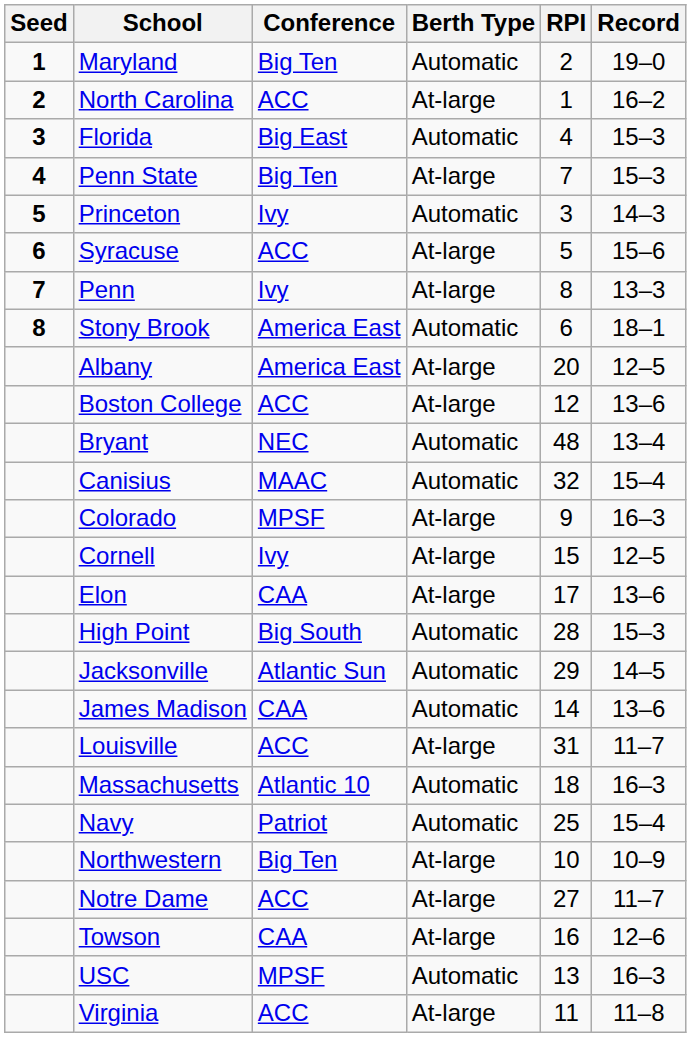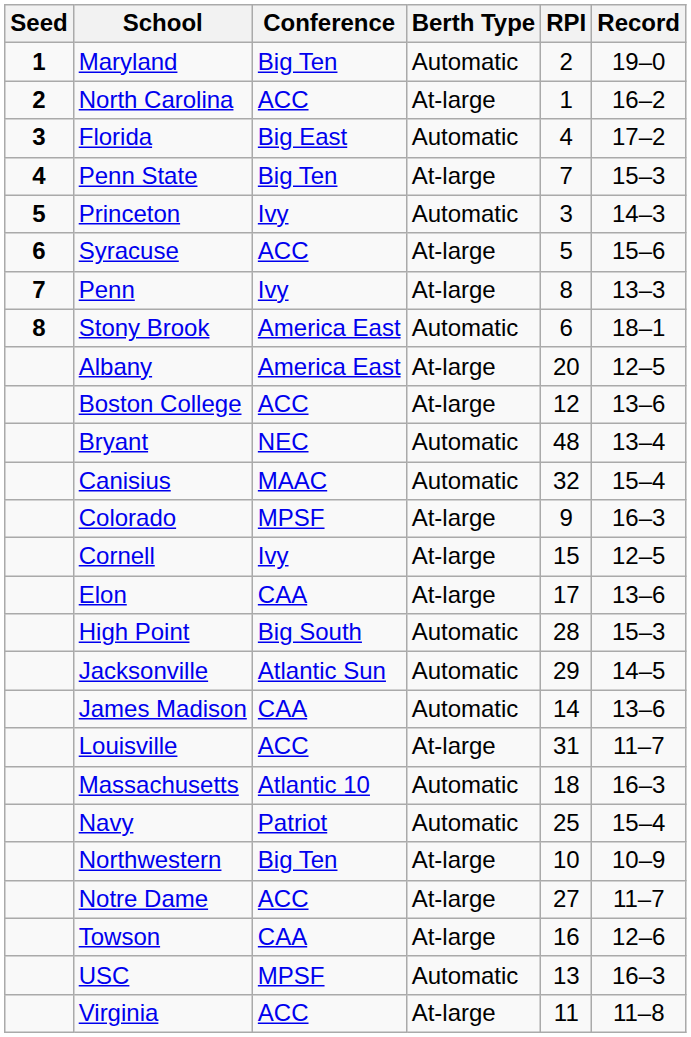 <table class="wikitable sortable">
 <tr>
 <th>Seed</th>
 <th>School</th>
 <th>Conference</th>
 <th>Berth Type</th>
 <th>RPI</th>
 <th>Record</th>
 </tr>
 <tr>
 <td align=center><strong>1</strong></td>
 <td><a href='#'>Maryland</a></td>
 <td><a href='#'>Big Ten</a></td>
 <td>Automatic</td>
 <td align=center>2</td>
 <td align=center>19–0</td>
 </tr>
 <tr>
 <td align=center><strong>2</strong></td>
 <td><a href='#'>North Carolina</a></td>
 <td><a href='#'>ACC</a></td>
 <td>At-large</td>
 <td align=center>1</td>
 <td align=center>16–2</td>
 </tr>
 <tr>
 <td align=center><strong>3</strong></td>
 <td><a href='#'>Florida</a></td>
 <td><a href='#'>Big East</a></td>
 <td>Automatic</td>
 <td align=center>4</td>
-<td align=center>15–3</td>
+<td align=center>17–2</td>
 </tr>
 <tr>
 <td align=center><strong>4</strong></td>
 <td><a href='#'>Penn State</a></td>
 <td><a href='#'>Big Ten</a></td>
 <td>At-large</td>
 <td align=center>7</td>
 <td align=center>15–3</td>
 </tr>
 <tr>
 <td align=center><strong>5</strong></td>
 <td><a href='#'>Princeton</a></td>
 <td><a href='#'>Ivy</a></td>
 <td>Automatic</td>
 <td align=center>3</td>
 <td align=center>14–3</td>
 </tr>
 <tr>
 <td align=center><strong>6</strong></td>
 <td><a href='#'>Syracuse</a></td>
 <td><a href='#'>ACC</a></td>
 <td>At-large</td>
 <td align=center>5</td>
 <td align=center>15–6</td>
 </tr>
 <tr>
 <td align=center><strong>7</strong></td>
 <td><a href='#'>Penn</a></td>
 <td><a href='#'>Ivy</a></td>
 <td>At-large</td>
 <td align=center>8</td>
 <td align=center>13–3</td>
 </tr>
 <tr>
 <td align=center><strong>8</strong></td>
 <td><a href='#'>Stony Brook</a></td>
 <td><a href='#'>America East</a></td>
 <td>Automatic</td>
 <td align=center>6</td>
 <td align=center>18–1</td>
 </tr>
 <tr>
 <td></td>
 <td><a href='#'>Albany</a></td>
 <td><a href='#'>America East</a></td>
 <td>At-large</td>
 <td align=center>20</td>
 <td align=center>12–5</td>
 </tr>
 <tr>
 <td></td>
 <td><a href='#'>Boston College</a></td>
 <td><a href='#'>ACC</a></td>
 <td>At-large</td>
 <td align=center>12</td>
 <td align=center>13–6</td>
 </tr>
 <tr>
 <td></td>
 <td><a href='#'>Bryant</a></td>
 <td><a href='#'>NEC</a></td>
 <td>Automatic</td>
 <td align=center>48</td>
 <td align=center>13–4</td>
 </tr>
 <tr>
 <td></td>
 <td><a href='#'>Canisius</a></td>
 <td><a href='#'>MAAC</a></td>
 <td>Automatic</td>
 <td align=center>32</td>
 <td align=center>15–4</td>
 </tr>
 <tr>
 <td></td>
 <td><a href='#'>Colorado</a></td>
 <td><a href='#'>MPSF</a></td>
 <td>At-large</td>
 <td align=center>9</td>
 <td align=center>16–3</td>
 </tr>
 <tr>
 <td></td>
 <td><a href='#'>Cornell</a></td>
 <td><a href='#'>Ivy</a></td>
 <td>At-large</td>
 <td align=center>15</td>
 <td align=center>12–5</td>
 </tr>
 <tr>
 <td></td>
 <td><a href='#'>Elon</a></td>
 <td><a href='#'>CAA</a></td>
 <td>At-large</td>
 <td align=center>17</td>
 <td align=center>13–6</td>
 </tr>
 <tr>
 <td></td>
 <td><a href='#'>High Point</a></td>
 <td><a href='#'>Big South</a></td>
 <td>Automatic</td>
 <td align=center>28</td>
 <td align=center>15–3</td>
 </tr>
 <tr>
 <td></td>
 <td><a href='#'>Jacksonville</a></td>
 <td><a href='#'>Atlantic Sun</a></td>
 <td>Automatic</td>
 <td align=center>29</td>
 <td align=center>14–5</td>
 </tr>
 <tr>
 <td></td>
 <td><a href='#'>James Madison</a></td>
 <td><a href='#'>CAA</a></td>
 <td>Automatic</td>
 <td align=center>14</td>
 <td align=center>13–6</td>
 </tr>
 <tr>
 <td></td>
 <td><a href='#'>Louisville</a></td>
 <td><a href='#'>ACC</a></td>
 <td>At-large</td>
 <td align=center>31</td>
 <td align=center>11–7</td>
 </tr>
 <tr>
 <td></td>
 <td><a href='#'>Massachusetts</a></td>
 <td><a href='#'>Atlantic 10</a></td>
 <td>Automatic</td>
 <td align=center>18</td>
 <td align=center>16–3</td>
 </tr>
 <tr>
 <td></td>
 <td><a href='#'>Navy</a></td>
 <td><a href='#'>Patriot</a></td>
 <td>Automatic</td>
 <td align=center>25</td>
 <td align=center>15–4</td>
 </tr>
 <tr>
 <td></td>
 <td><a href='#'>Northwestern</a></td>
 <td><a href='#'>Big Ten</a></td>
 <td>At-large</td>
 <td align=center>10</td>
 <td align=center>10–9</td>
 </tr>
 <tr>
 <td></td>
 <td><a href='#'>Notre Dame</a></td>
 <td><a href='#'>ACC</a></td>
 <td>At-large</td>
 <td align=center>27</td>
 <td align=center>11–7</td>
 </tr>
 <tr>
 <td></td>
 <td><a href='#'>Towson</a></td>
 <td><a href='#'>CAA</a></td>
 <td>At-large</td>
 <td align=center>16</td>
 <td align=center>12–6</td>
 </tr>
 <tr>
 <td></td>
 <td><a href='#'>USC</a></td>
 <td><a href='#'>MPSF</a></td>
 <td>Automatic</td>
 <td align=center>13</td>
 <td align=center>16–3</td>
 </tr>
 <tr>
 <td></td>
 <td><a href='#'>Virginia</a></td>
 <td><a href='#'>ACC</a></td>
 <td>At-large</td>
 <td align=center>11</td>
 <td align=center>11–8</td>
 </tr>
 </table>
